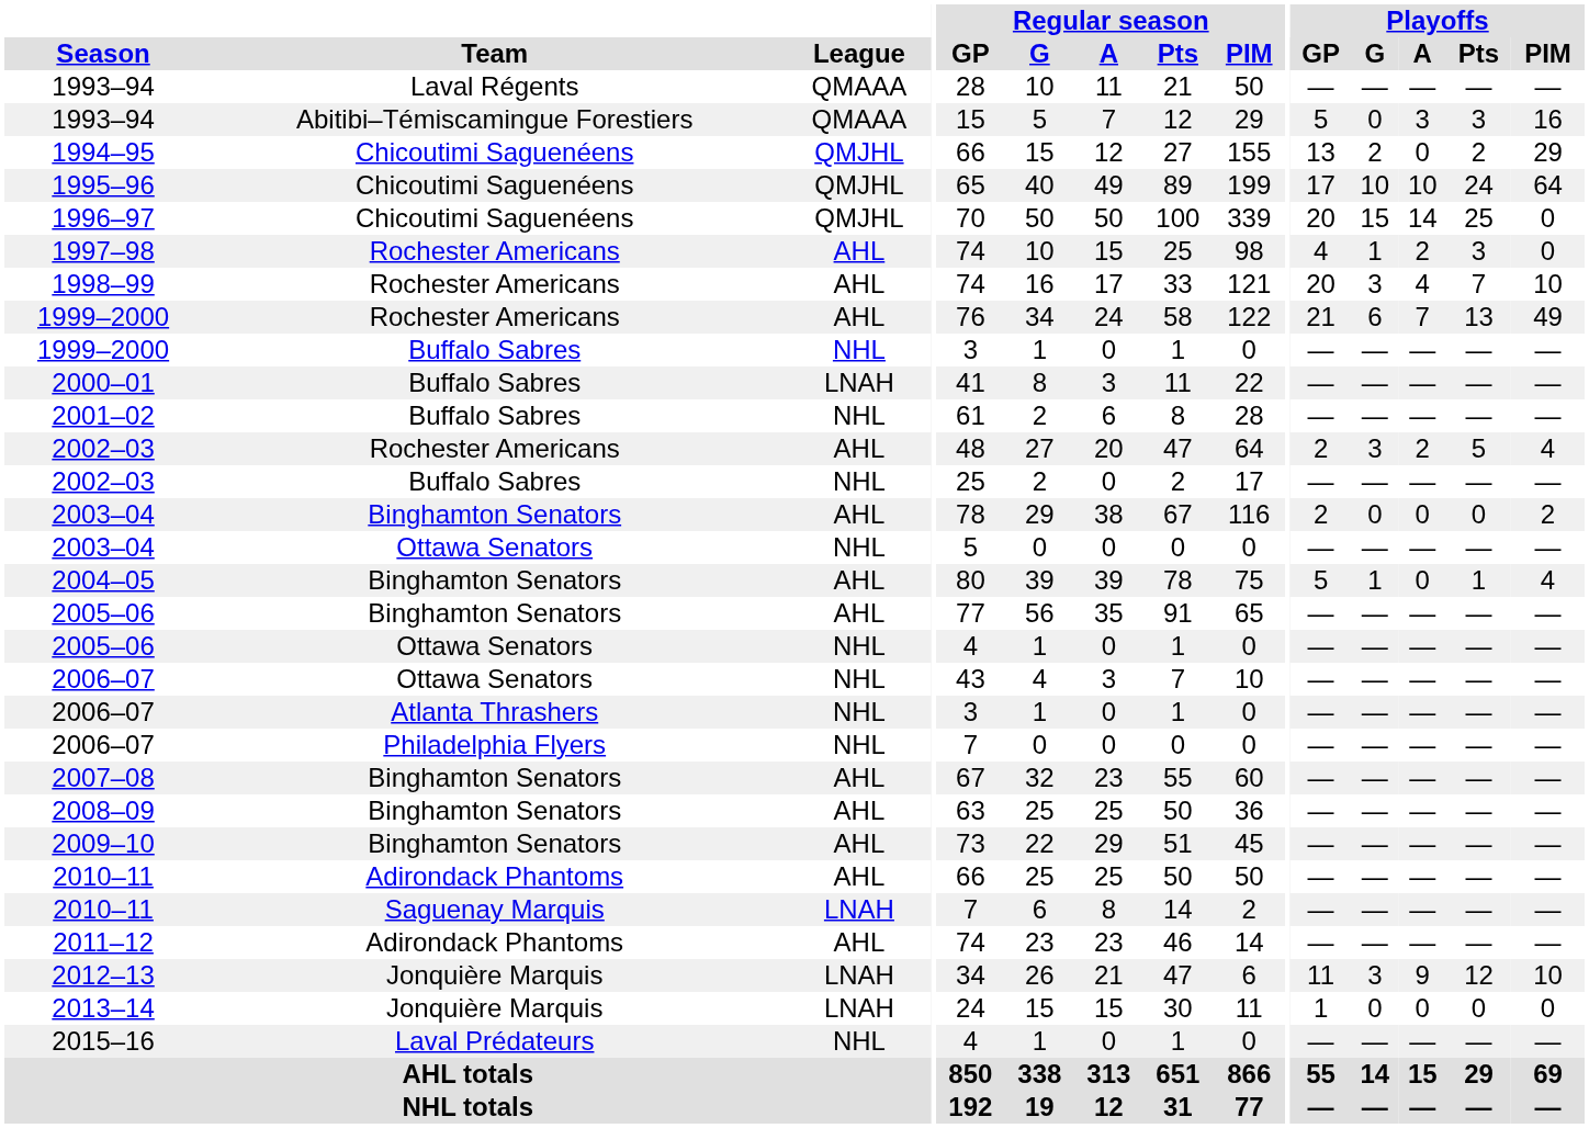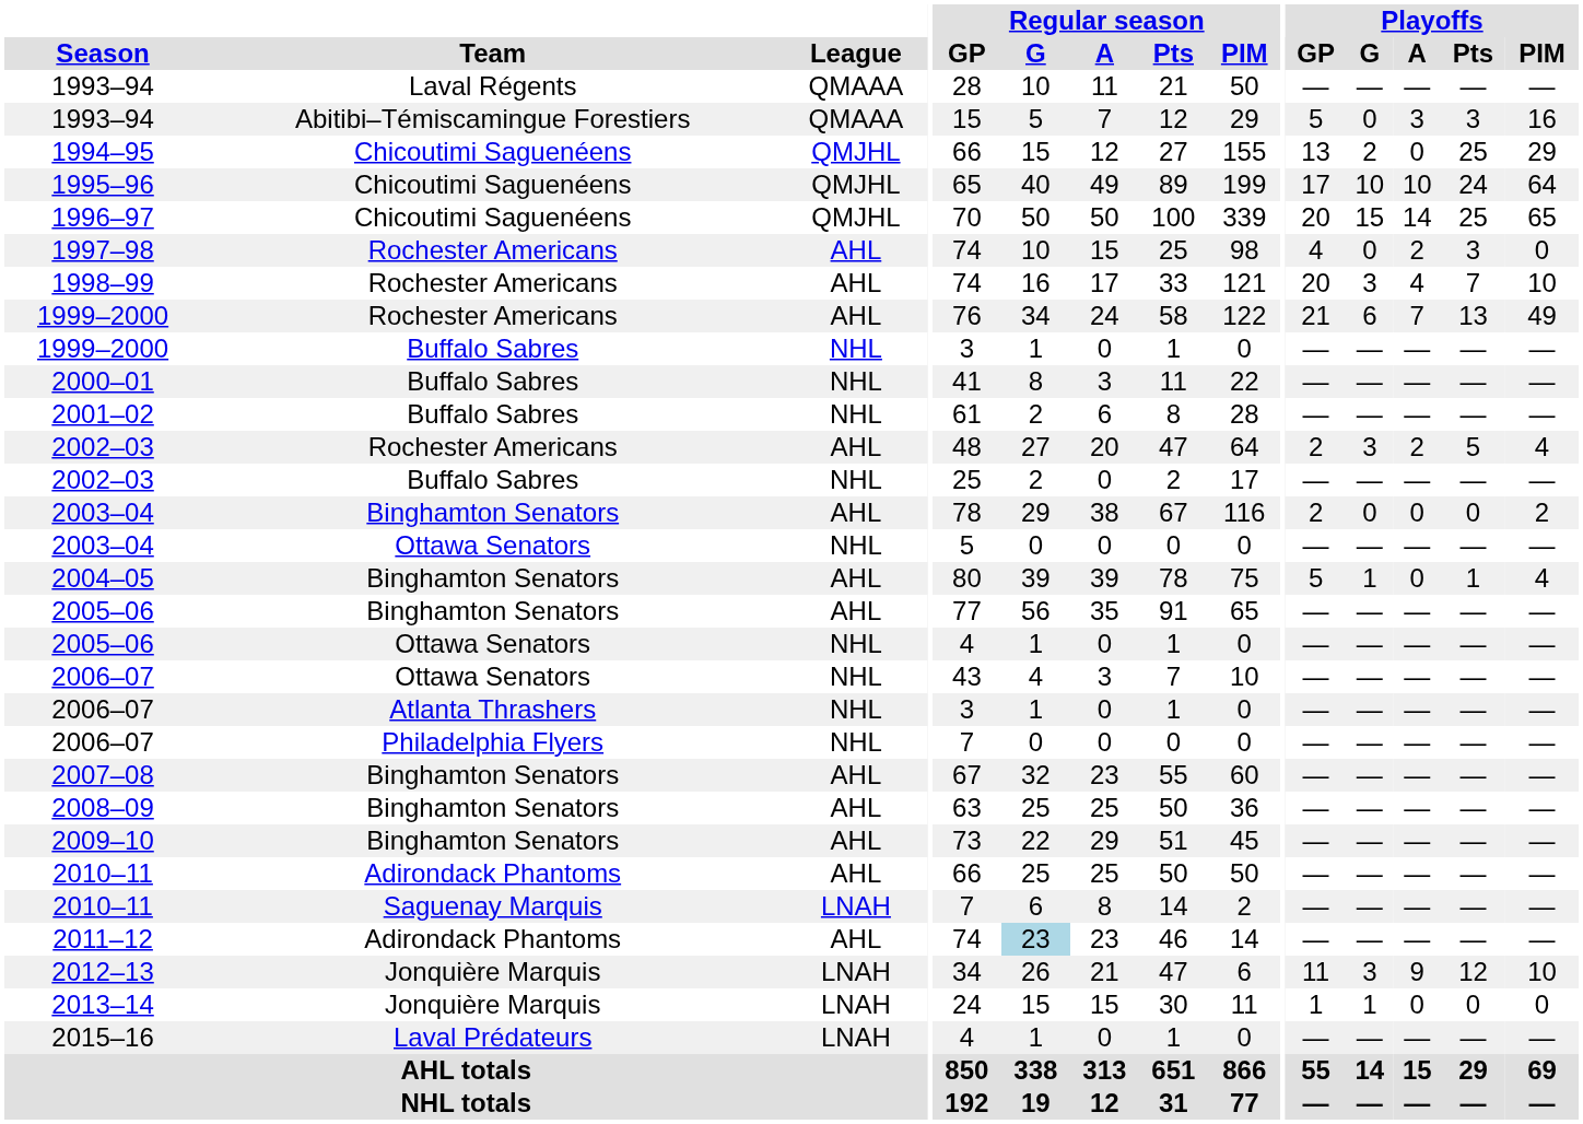 <table border="0" cellpadding="1" cellspacing="0" style="text-align:center; width:60em">
 <tr bgcolor="#e0e0e0">
 <th colspan="3" bgcolor="#ffffff"></th>
 <th rowspan="99" bgcolor="#ffffff"></th>
 <th colspan="5"><a href='#'>Regular season</a></th>
 <th rowspan="99" bgcolor="#ffffff"></th>
 <th colspan="5"><a href='#'>Playoffs</a></th>
 </tr>
 <tr bgcolor="#e0e0e0">
 <th><a href='#'>Season</a></th>
 <th>Team</th>
 <th>League</th>
 <th>GP</th>
 <th><a href='#'>G</a></th>
 <th><a href='#'>A</a></th>
 <th><a href='#'>Pts</a></th>
 <th><a href='#'>PIM</a></th>
 <th>GP</th>
 <th>G</th>
 <th>A</th>
 <th>Pts</th>
 <th>PIM</th>
 </tr>
 <tr>
 <td>1993–94</td>
 <td>Laval Régents</td>
 <td>QMAAA</td>
 <td>28</td>
 <td>10</td>
 <td>11</td>
 <td>21</td>
 <td>50</td>
 <td>—</td>
 <td>—</td>
 <td>—</td>
 <td>—</td>
 <td>—</td>
 </tr>
 <tr bgcolor="#f0f0f0">
 <td>1993–94</td>
 <td>Abitibi–Témiscamingue Forestiers</td>
 <td>QMAAA</td>
 <td>15</td>
 <td>5</td>
 <td>7</td>
 <td>12</td>
 <td>29</td>
 <td>5</td>
 <td>0</td>
 <td>3</td>
 <td>3</td>
 <td>16</td>
 </tr>
 <tr>
 <td><a href='#'>1994–95</a></td>
 <td><a href='#'>Chicoutimi Saguenéens</a></td>
 <td><a href='#'>QMJHL</a></td>
 <td>66</td>
 <td>15</td>
 <td>12</td>
 <td>27</td>
 <td>155</td>
 <td>13</td>
 <td>2</td>
 <td>0</td>
-<td>2</td>
+<td>25</td>
 <td>29</td>
 </tr>
 <tr bgcolor="#f0f0f0">
 <td><a href='#'>1995–96</a></td>
 <td>Chicoutimi Saguenéens</td>
 <td>QMJHL</td>
 <td>65</td>
 <td>40</td>
 <td>49</td>
 <td>89</td>
 <td>199</td>
 <td>17</td>
 <td>10</td>
 <td>10</td>
 <td>24</td>
 <td>64</td>
 </tr>
 <tr>
 <td><a href='#'>1996–97</a></td>
 <td>Chicoutimi Saguenéens</td>
 <td>QMJHL</td>
 <td>70</td>
 <td>50</td>
 <td>50</td>
 <td>100</td>
 <td>339</td>
 <td>20</td>
 <td>15</td>
 <td>14</td>
 <td>25</td>
-<td>0</td>
+<td>65</td>
 </tr>
 <tr bgcolor="#f0f0f0">
 <td><a href='#'>1997–98</a></td>
 <td><a href='#'>Rochester Americans</a></td>
 <td><a href='#'>AHL</a></td>
 <td>74</td>
 <td>10</td>
 <td>15</td>
 <td>25</td>
 <td>98</td>
 <td>4</td>
-<td>1</td>
+<td>0</td>
 <td>2</td>
 <td>3</td>
 <td>0</td>
 </tr>
 <tr>
 <td><a href='#'>1998–99</a></td>
 <td>Rochester Americans</td>
 <td>AHL</td>
 <td>74</td>
 <td>16</td>
 <td>17</td>
 <td>33</td>
 <td>121</td>
 <td>20</td>
 <td>3</td>
 <td>4</td>
 <td>7</td>
 <td>10</td>
 </tr>
 <tr bgcolor="#f0f0f0">
 <td><a href='#'>1999–2000</a></td>
 <td>Rochester Americans</td>
 <td>AHL</td>
 <td>76</td>
 <td>34</td>
 <td>24</td>
 <td>58</td>
 <td>122</td>
 <td>21</td>
 <td>6</td>
 <td>7</td>
 <td>13</td>
 <td>49</td>
 </tr>
 <tr>
 <td><a href='#'>1999–2000</a></td>
 <td><a href='#'>Buffalo Sabres</a></td>
 <td><a href='#'>NHL</a></td>
 <td>3</td>
 <td>1</td>
 <td>0</td>
 <td>1</td>
 <td>0</td>
 <td>—</td>
 <td>—</td>
 <td>—</td>
 <td>—</td>
 <td>—</td>
 </tr>
 <tr bgcolor="#f0f0f0">
 <td><a href='#'>2000–01</a></td>
 <td>Buffalo Sabres</td>
-<td>LNAH</td>
+<td>NHL</td>
 <td>41</td>
 <td>8</td>
 <td>3</td>
 <td>11</td>
 <td>22</td>
 <td>—</td>
 <td>—</td>
 <td>—</td>
 <td>—</td>
 <td>—</td>
 </tr>
 <tr>
 <td><a href='#'>2001–02</a></td>
 <td>Buffalo Sabres</td>
 <td>NHL</td>
 <td>61</td>
 <td>2</td>
 <td>6</td>
 <td>8</td>
 <td>28</td>
 <td>—</td>
 <td>—</td>
 <td>—</td>
 <td>—</td>
 <td>—</td>
 </tr>
 <tr bgcolor="#f0f0f0">
 <td><a href='#'>2002–03</a></td>
 <td>Rochester Americans</td>
 <td>AHL</td>
 <td>48</td>
 <td>27</td>
 <td>20</td>
 <td>47</td>
 <td>64</td>
 <td>2</td>
 <td>3</td>
 <td>2</td>
 <td>5</td>
 <td>4</td>
 </tr>
 <tr>
 <td><a href='#'>2002–03</a></td>
 <td>Buffalo Sabres</td>
 <td>NHL</td>
 <td>25</td>
 <td>2</td>
 <td>0</td>
 <td>2</td>
 <td>17</td>
 <td>—</td>
 <td>—</td>
 <td>—</td>
 <td>—</td>
 <td>—</td>
 </tr>
 <tr bgcolor="#f0f0f0">
 <td><a href='#'>2003–04</a></td>
 <td><a href='#'>Binghamton Senators</a></td>
 <td>AHL</td>
 <td>78</td>
 <td>29</td>
 <td>38</td>
 <td>67</td>
 <td>116</td>
 <td>2</td>
 <td>0</td>
 <td>0</td>
 <td>0</td>
 <td>2</td>
 </tr>
 <tr>
 <td><a href='#'>2003–04</a></td>
 <td><a href='#'>Ottawa Senators</a></td>
 <td>NHL</td>
 <td>5</td>
 <td>0</td>
 <td>0</td>
 <td>0</td>
 <td>0</td>
 <td>—</td>
 <td>—</td>
 <td>—</td>
 <td>—</td>
 <td>—</td>
 </tr>
 <tr bgcolor="#f0f0f0">
 <td><a href='#'>2004–05</a></td>
 <td>Binghamton Senators</td>
 <td>AHL</td>
 <td>80</td>
 <td>39</td>
 <td>39</td>
 <td>78</td>
 <td>75</td>
 <td>5</td>
 <td>1</td>
 <td>0</td>
 <td>1</td>
 <td>4</td>
 </tr>
 <tr>
 <td><a href='#'>2005–06</a></td>
 <td>Binghamton Senators</td>
 <td>AHL</td>
 <td>77</td>
 <td>56</td>
 <td>35</td>
 <td>91</td>
 <td>65</td>
 <td>—</td>
 <td>—</td>
 <td>—</td>
 <td>—</td>
 <td>—</td>
 </tr>
 <tr bgcolor="#f0f0f0">
 <td><a href='#'>2005–06</a></td>
 <td>Ottawa Senators</td>
 <td>NHL</td>
 <td>4</td>
 <td>1</td>
 <td>0</td>
 <td>1</td>
 <td>0</td>
 <td>—</td>
 <td>—</td>
 <td>—</td>
 <td>—</td>
 <td>—</td>
 </tr>
 <tr>
 <td><a href='#'>2006–07</a></td>
 <td>Ottawa Senators</td>
 <td>NHL</td>
 <td>43</td>
 <td>4</td>
 <td>3</td>
 <td>7</td>
 <td>10</td>
 <td>—</td>
 <td>—</td>
 <td>—</td>
 <td>—</td>
 <td>—</td>
 </tr>
 <tr bgcolor="#f0f0f0">
 <td>2006–07</td>
 <td><a href='#'>Atlanta Thrashers</a></td>
 <td>NHL</td>
 <td>3</td>
 <td>1</td>
 <td>0</td>
 <td>1</td>
 <td>0</td>
 <td>—</td>
 <td>—</td>
 <td>—</td>
 <td>—</td>
 <td>—</td>
 </tr>
 <tr>
 <td>2006–07</td>
 <td><a href='#'>Philadelphia Flyers</a></td>
 <td>NHL</td>
 <td>7</td>
 <td>0</td>
 <td>0</td>
 <td>0</td>
 <td>0</td>
 <td>—</td>
 <td>—</td>
 <td>—</td>
 <td>—</td>
 <td>—</td>
 </tr>
 <tr bgcolor="#f0f0f0">
 <td><a href='#'>2007–08</a></td>
 <td>Binghamton Senators</td>
 <td>AHL</td>
 <td>67</td>
 <td>32</td>
 <td>23</td>
 <td>55</td>
 <td>60</td>
 <td>—</td>
 <td>—</td>
 <td>—</td>
 <td>—</td>
 <td>—</td>
 </tr>
 <tr>
 <td><a href='#'>2008–09</a></td>
 <td>Binghamton Senators</td>
 <td>AHL</td>
 <td>63</td>
 <td>25</td>
 <td>25</td>
 <td>50</td>
 <td>36</td>
 <td>—</td>
 <td>—</td>
 <td>—</td>
 <td>—</td>
 <td>—</td>
 </tr>
 <tr bgcolor="#f0f0f0">
 <td><a href='#'>2009–10</a></td>
 <td>Binghamton Senators</td>
 <td>AHL</td>
 <td>73</td>
 <td>22</td>
 <td>29</td>
 <td>51</td>
 <td>45</td>
 <td>—</td>
 <td>—</td>
 <td>—</td>
 <td>—</td>
 <td>—</td>
 </tr>
 <tr>
 <td><a href='#'>2010–11</a></td>
 <td><a href='#'>Adirondack Phantoms</a></td>
 <td>AHL</td>
 <td>66</td>
 <td>25</td>
 <td>25</td>
 <td>50</td>
 <td>50</td>
 <td>—</td>
 <td>—</td>
 <td>—</td>
 <td>—</td>
 <td>—</td>
 </tr>
 <tr bgcolor="#f0f0f0">
 <td><a href='#'>2010–11</a></td>
 <td><a href='#'>Saguenay Marquis</a></td>
 <td><a href='#'>LNAH</a></td>
 <td>7</td>
 <td>6</td>
 <td>8</td>
 <td>14</td>
 <td>2</td>
 <td>—</td>
 <td>—</td>
 <td>—</td>
 <td>—</td>
 <td>—</td>
 </tr>
 <tr>
 </tr>
 <tr>
 <td><a href='#'>2011–12</a></td>
 <td>Adirondack Phantoms</td>
 <td>AHL</td>
 <td>74</td>
-<td>23</td>
+<td style="background: lightblue;">23</td>
 <td>23</td>
 <td>46</td>
 <td>14</td>
 <td>—</td>
 <td>—</td>
 <td>—</td>
 <td>—</td>
 <td>—</td>
 </tr>
 <tr bgcolor="#f0f0f0">
 <td><a href='#'>2012–13</a></td>
 <td>Jonquière Marquis</td>
 <td>LNAH</td>
 <td>34</td>
 <td>26</td>
 <td>21</td>
 <td>47</td>
 <td>6</td>
 <td>11</td>
 <td>3</td>
 <td>9</td>
 <td>12</td>
 <td>10</td>
 </tr>
 <tr>
 <td><a href='#'>2013–14</a></td>
 <td>Jonquière Marquis</td>
 <td>LNAH</td>
 <td>24</td>
 <td>15</td>
 <td>15</td>
 <td>30</td>
 <td>11</td>
 <td>1</td>
-<td>0</td>
+<td>1</td>
 <td>0</td>
 <td>0</td>
 <td>0</td>
 </tr>
 <tr bgcolor="#f0f0f0">
 <td 2015–16 LNAH season>2015–16</td>
 <td><a href='#'>Laval Prédateurs</a></td>
-<td>NHL</td>
+<td>LNAH</td>
 <td>4</td>
 <td>1</td>
 <td>0</td>
 <td>1</td>
 <td>0</td>
 <td>—</td>
 <td>—</td>
 <td>—</td>
 <td>—</td>
 <td>—</td>
 </tr>
 <tr bgcolor="#e0e0e0">
 <th colspan="3">AHL totals</th>
 <th>850</th>
 <th>338</th>
 <th>313</th>
 <th>651</th>
 <th>866</th>
 <th>55</th>
 <th>14</th>
 <th>15</th>
 <th>29</th>
 <th>69</th>
 </tr>
 <tr bgcolor="#e0e0e0">
 <th colspan="3">NHL totals</th>
 <th>192</th>
 <th>19</th>
 <th>12</th>
 <th>31</th>
 <th>77</th>
 <th>—</th>
 <th>—</th>
 <th>—</th>
 <th>—</th>
 <th>—</th>
 </tr>
 </table>
